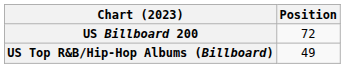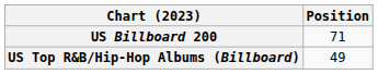 <table class="wikitable sortable plainrowheaders" style="text-align:center">
 <tr>
 <th scope="col">Chart (2023)</th>
 <th scope="col">Position</th>
 </tr>
 <tr>
 <th scope="row">US <em>Billboard</em> 200</th>
-<td>72</td>
+<td>71</td>
 </tr>
 <tr>
 <th scope="row">US Top R&B/Hip-Hop Albums (<em>Billboard</em>)</th>
 <td>49</td>
 </tr>
 </table>
